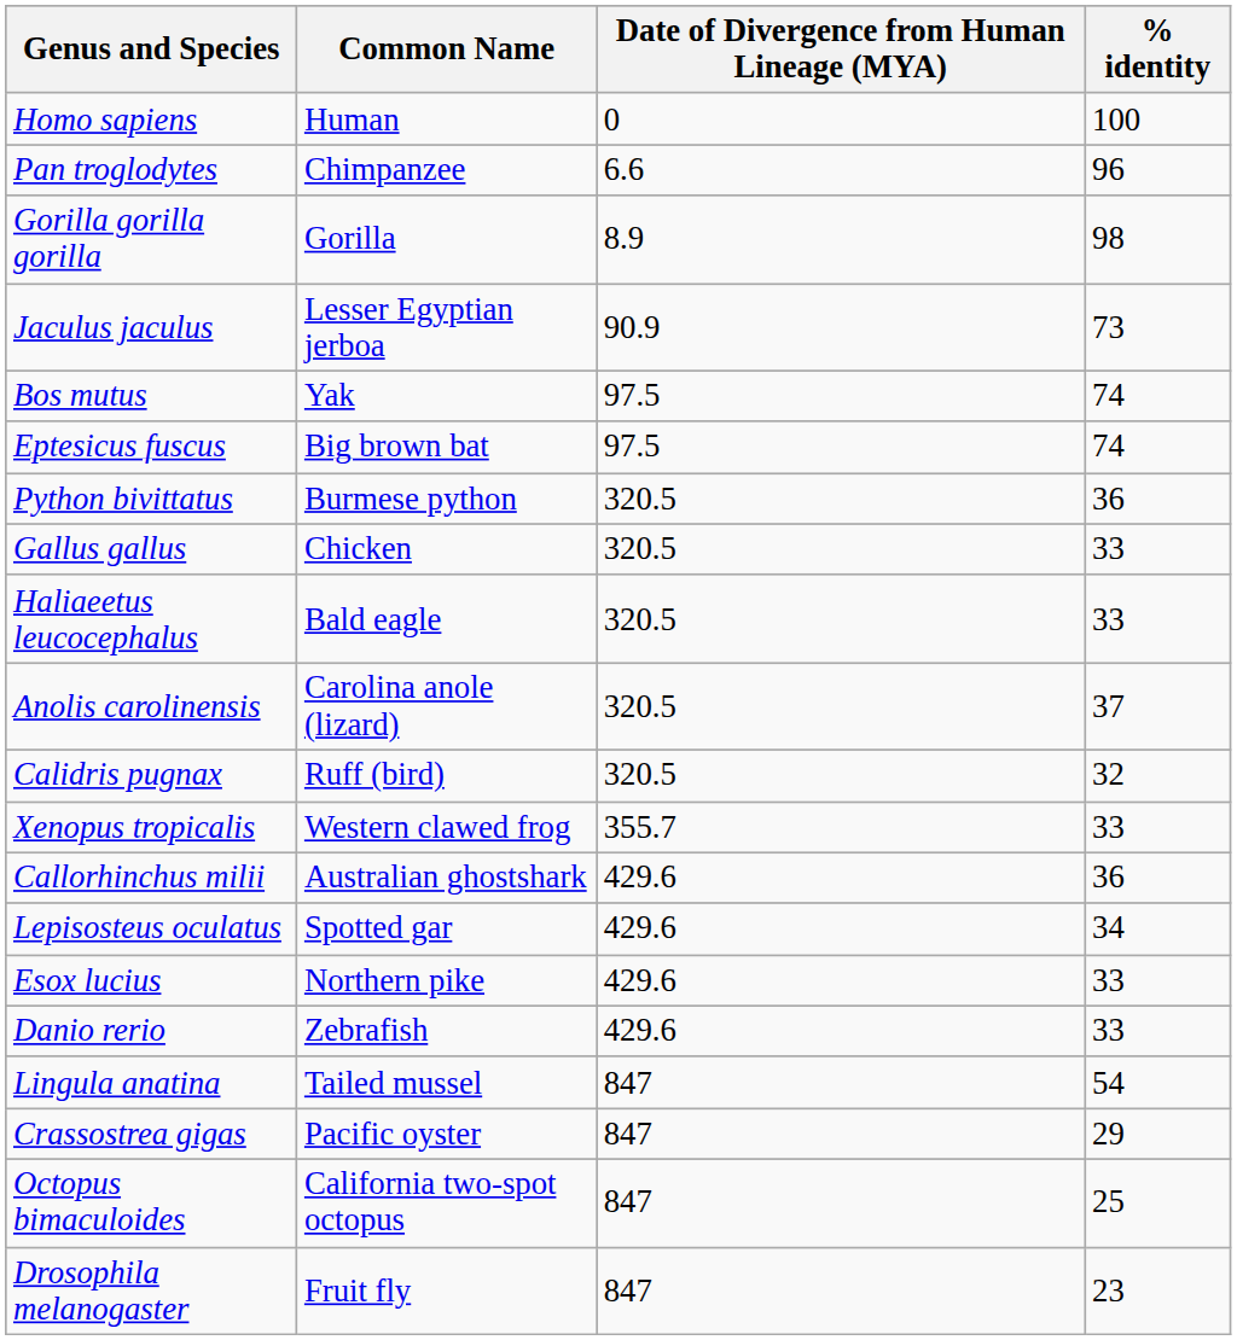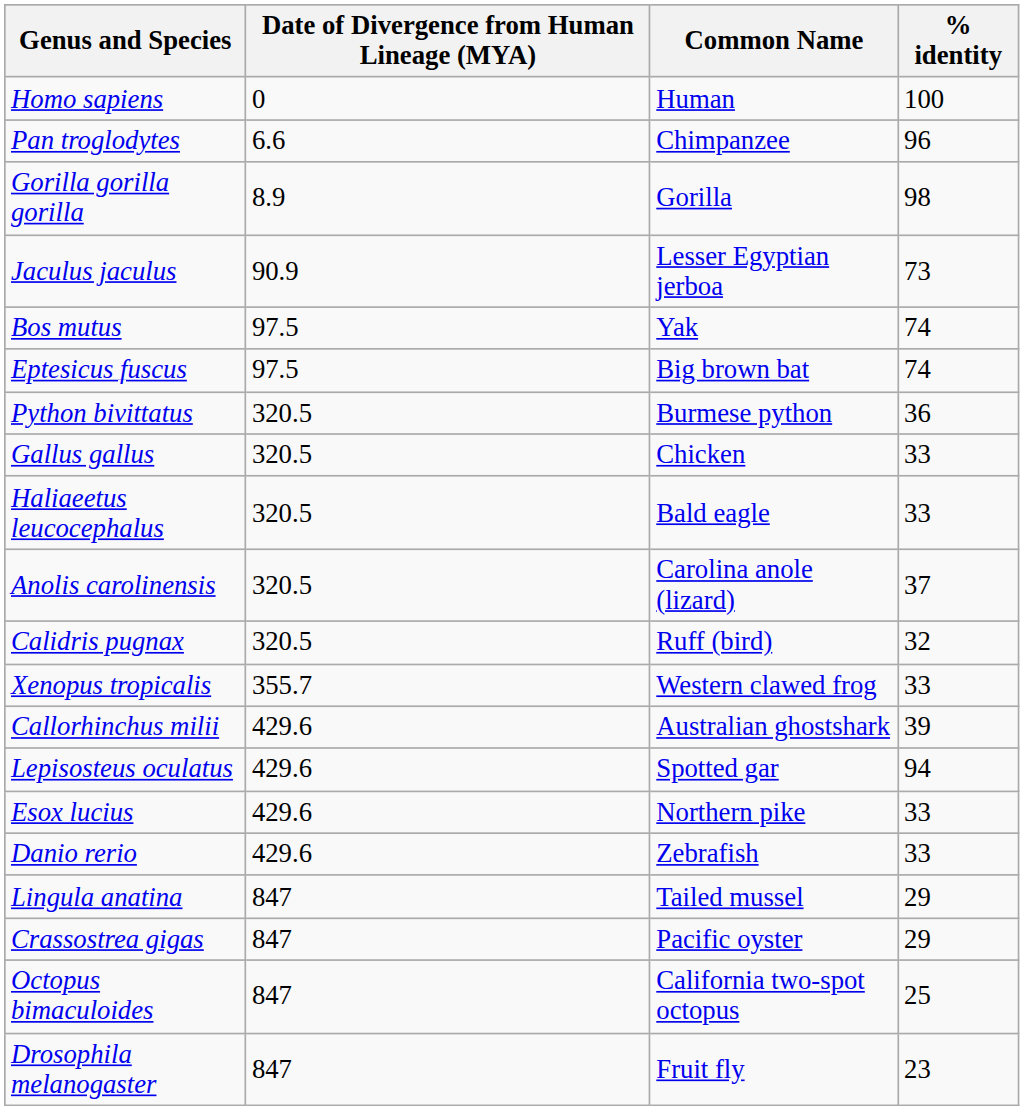 <table class="wikitable sortable">
 <tr>
 <th>Genus and Species</th>
+<th>Date of Divergence from Human Lineage (MYA)</th>
 <th>Common Name</th>
-<th>Date of Divergence from Human Lineage (MYA)</th>
 <th>% identity</th>
 </tr>
 <tr>
 <td><em><a href='#'>Homo sapiens</a></em></td>
+<td>0</td>
 <td><a href='#'>Human</a></td>
-<td>0</td>
 <td>100</td>
 </tr>
 <tr>
 <td><em><a href='#'>Pan troglodytes</a></em></td>
+<td>6.6</td>
 <td><a href='#'>Chimpanzee</a></td>
-<td>6.6</td>
 <td>96</td>
 </tr>
 <tr>
 <td><em><a href='#'>Gorilla gorilla gorilla</a></em></td>
+<td>8.9</td>
 <td><a href='#'>Gorilla</a></td>
-<td>8.9</td>
 <td>98</td>
 </tr>
 <tr>
 <td><em><a href='#'>Jaculus jaculus</a></em></td>
+<td>90.9</td>
 <td><a href='#'>Lesser Egyptian jerboa</a></td>
-<td>90.9</td>
 <td>73</td>
 </tr>
 <tr>
 <td><em><a href='#'>Bos mutus</a></em></td>
+<td>97.5</td>
 <td><a href='#'>Yak</a></td>
-<td>97.5</td>
 <td>74</td>
 </tr>
 <tr>
 <td><em><a href='#'>Eptesicus fuscus</a></em></td>
+<td>97.5</td>
 <td><a href='#'>Big brown bat</a></td>
-<td>97.5</td>
 <td>74</td>
 </tr>
 <tr>
 <td><em><a href='#'>Python bivittatus</a></em></td>
+<td>320.5</td>
 <td><a href='#'>Burmese python</a></td>
-<td>320.5</td>
 <td>36</td>
 </tr>
 <tr>
 <td><em><a href='#'>Gallus gallus</a></em></td>
+<td>320.5</td>
 <td><a href='#'>Chicken</a></td>
-<td>320.5</td>
 <td>33</td>
 </tr>
 <tr>
 <td><em><a href='#'>Haliaeetus leucocephalus</a></em></td>
+<td>320.5</td>
 <td><a href='#'>Bald eagle</a></td>
-<td>320.5</td>
 <td>33</td>
 </tr>
 <tr>
 <td><em><a href='#'>Anolis carolinensis</a></em></td>
+<td>320.5</td>
 <td><a href='#'>Carolina anole (lizard)</a></td>
-<td>320.5</td>
 <td>37</td>
 </tr>
 <tr>
 <td><em><a href='#'>Calidris pugnax</a></em></td>
+<td>320.5</td>
 <td><a href='#'>Ruff (bird)</a></td>
-<td>320.5</td>
 <td>32</td>
 </tr>
 <tr>
 <td><em><a href='#'>Xenopus tropicalis</a></em></td>
+<td>355.7</td>
 <td><a href='#'>Western clawed frog</a></td>
-<td>355.7</td>
 <td>33</td>
 </tr>
 <tr>
 <td><em><a href='#'>Callorhinchus milii</a></em></td>
+<td>429.6</td>
 <td><a href='#'>Australian ghostshark</a></td>
-<td>429.6</td>
-<td>36</td>
+<td>39</td>
 </tr>
 <tr>
 <td><em><a href='#'>Lepisosteus oculatus</a></em></td>
+<td>429.6</td>
 <td><a href='#'>Spotted gar</a></td>
-<td>429.6</td>
-<td>34</td>
+<td>94</td>
 </tr>
 <tr>
 <td><em><a href='#'>Esox lucius</a></em></td>
+<td>429.6</td>
 <td><a href='#'>Northern pike</a></td>
-<td>429.6</td>
 <td>33</td>
 </tr>
 <tr>
 <td><em><a href='#'>Danio rerio</a></em></td>
+<td>429.6</td>
 <td><a href='#'>Zebrafish</a></td>
-<td>429.6</td>
 <td>33</td>
 </tr>
 <tr>
 <td><em><a href='#'>Lingula anatina</a></em></td>
+<td>847</td>
 <td><a href='#'>Tailed mussel</a></td>
-<td>847</td>
-<td>54</td>
+<td>29</td>
 </tr>
 <tr>
 <td><em><a href='#'>Crassostrea gigas</a></em></td>
+<td>847</td>
 <td><a href='#'>Pacific oyster</a></td>
-<td>847</td>
 <td>29</td>
 </tr>
 <tr>
 <td><em><a href='#'>Octopus bimaculoides</a></em></td>
+<td>847</td>
 <td><a href='#'>California two-spot octopus</a></td>
-<td>847</td>
 <td>25</td>
 </tr>
 <tr>
 <td><em><a href='#'>Drosophila melanogaster</a></em></td>
+<td>847</td>
 <td><a href='#'>Fruit fly</a></td>
-<td>847</td>
 <td>23</td>
 </tr>
 </table>
